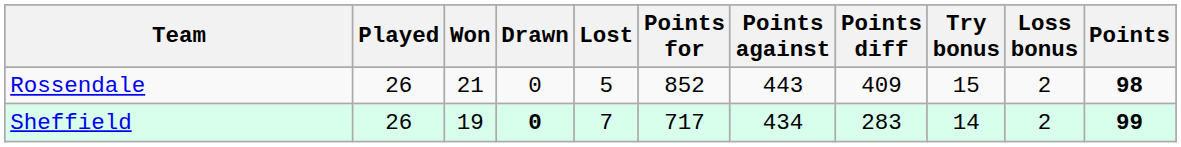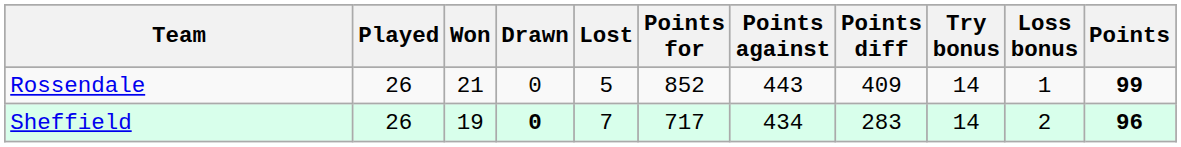 <table class="wikitable" style="text-align:center">
 <tr>
 <th bgcolor="#efefef" width="195">Team</th>
 <th bgcolor="#efefef" width="20">Played</th>
 <th bgcolor="#efefef" width="20">Won</th>
 <th bgcolor="#efefef" width="20">Drawn</th>
 <th bgcolor="#efefef" width="20">Lost</th>
 <th bgcolor="#efefef" width="20">Points for</th>
 <th bgcolor="#efefef" width="20">Points against</th>
 <th bgcolor="#efefef" width="20">Points diff</th>
 <th bgcolor="#efefef" width="20">Try bonus</th>
 <th bgcolor="#efefef" width="20">Loss bonus</th>
 <th bgcolor="#efefef" width="20">Points</th>
 </tr>
 <tr>
 <td style="text-align:left;"><a href='#'>Rossendale</a></td>
 <td>26</td>
 <td>21</td>
 <td>0</td>
 <td>5</td>
 <td>852</td>
 <td>443</td>
 <td>409</td>
-<td>15</td>
-<td>2</td>
-<td><strong>98</strong></td>
+<td>14</td>
+<td>1</td>
+<td><strong>99</strong></td>
 </tr>
 <tr bgcolor=#d8ffeb align=center>
 <td style="text-align:left;"><a href='#'>Sheffield</a></td>
 <td>26</td>
 <td>19</td>
 <td><strong>0</strong></td>
 <td>7</td>
 <td>717</td>
 <td>434</td>
 <td>283</td>
 <td>14</td>
 <td>2</td>
-<td><strong>99</strong></td>
+<td><strong>96</strong></td>
 </tr>
 </table>
